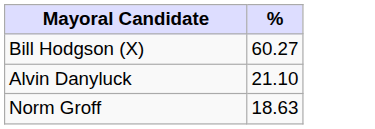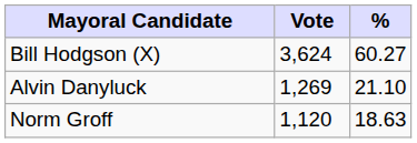 <table class="wikitable">
 <tr>
 <th style="background:#ddf; width:200px;">Mayoral Candidate </th>
+<th style="background:#ddf; width:50px;">Vote</th>
 <th style="background:#ddf; width:30px;">%</th>
 </tr>
 <tr>
 <td>Bill Hodgson (X)</td>
+<td>3,624</td>
 <td>60.27</td>
 </tr>
 <tr>
 <td>Alvin Danyluck</td>
+<td>1,269</td>
 <td>21.10</td>
 </tr>
 <tr>
 <td>Norm Groff</td>
+<td>1,120</td>
 <td>18.63</td>
 </tr>
 </table>
